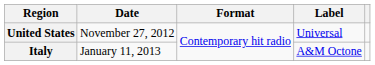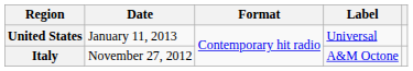 <table class="wikitable plainrowheaders">
 <tr>
 <th scope="col">Region</th>
 <th scope="col">Date</th>
 <th scope="col">Format</th>
 <th scope="col">Label</th>
 <th scope="col"></th>
 </tr>
 <tr>
 <th scope="row">United States</th>
-<td>November 27, 2012</td>
+<td>January 11, 2013</td>
 <td rowspan="2"><a href='#'>Contemporary hit radio</a></td>
 <td><a href='#'>Universal</a></td>
 <td style="text-align:center;"></td>
 </tr>
 <tr>
 <th scope="row">Italy</th>
-<td>January 11, 2013</td>
+<td>November 27, 2012</td>
 <td><a href='#'>A&M Octone</a></td>
 <td style="text-align:center;"></td>
 </tr>
 </table>
